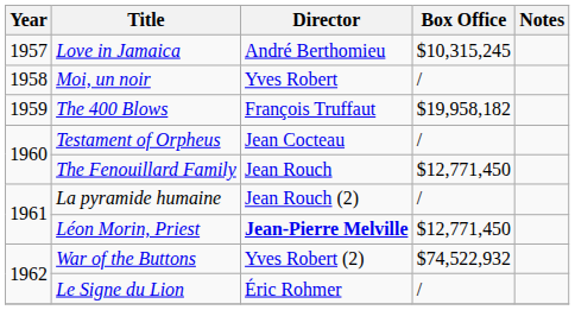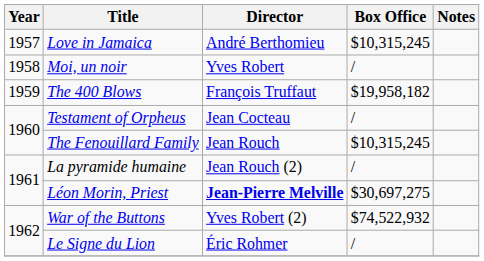 <table class="wikitable">
 <tr>
 <th>Year</th>
 <th>Title</th>
 <th>Director</th>
 <th>Box Office</th>
 <th>Notes</th>
 </tr>
 <tr>
 <td rowspan=1>1957</td>
 <td><em><a href='#'>Love in Jamaica</a></em></td>
 <td><a href='#'>André Berthomieu</a></td>
 <td>$10,315,245</td>
 <td></td>
 </tr>
 <tr>
 <td rowspan=1>1958</td>
 <td><em><a href='#'>Moi, un noir</a></em></td>
 <td><a href='#'>Yves Robert</a></td>
 <td>/</td>
 <td></td>
 </tr>
 <tr>
 <td rowspan=1>1959</td>
 <td><em><a href='#'>The 400 Blows</a></em></td>
 <td><a href='#'>François Truffaut</a></td>
 <td>$19,958,182</td>
 <td></td>
 </tr>
 <tr>
 <td rowspan=2>1960</td>
 <td><em><a href='#'>Testament of Orpheus</a></em></td>
 <td><a href='#'>Jean Cocteau</a></td>
 <td>/</td>
 <td></td>
 </tr>
 <tr>
 <td><em><a href='#'>The Fenouillard Family</a></em></td>
 <td><a href='#'>Jean Rouch</a></td>
-<td>$12,771,450</td>
+<td>$10,315,245</td>
 <td></td>
 </tr>
 <tr>
 <td rowspan=2>1961</td>
 <td><em>La pyramide humaine</em></td>
 <td><a href='#'>Jean Rouch</a> (2)</td>
 <td>/</td>
 <td></td>
 </tr>
 <tr>
 <td><em><a href='#'>Léon Morin, Priest</a></em></td>
 <td><strong><a href='#'>Jean-Pierre Melville</a></strong></td>
-<td>$12,771,450</td>
+<td>$30,697,275</td>
 <td></td>
 </tr>
 <tr>
 <td rowspan=2>1962</td>
 <td><em><a href='#'>War of the Buttons</a></em></td>
 <td><a href='#'>Yves Robert</a> (2)</td>
 <td>$74,522,932</td>
 <td></td>
 </tr>
 <tr>
 <td><em><a href='#'>Le Signe du Lion</a></em></td>
 <td><a href='#'>Éric Rohmer</a></td>
 <td>/</td>
 <td></td>
 </tr>
 <tr>
 </tr>
 </table>
